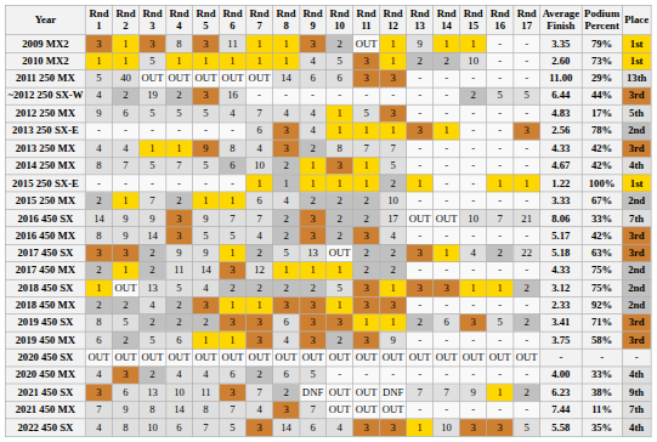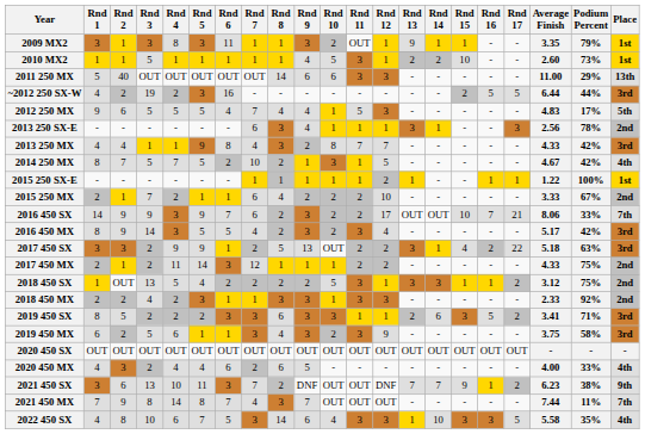 <table class="wikitable" style="font-size: 85%; text-align:center">
 <tr valign="top">
 <th valign="middle">Year</th>
 <th>Rnd<br>1</th>
 <th>Rnd<br>2</th>
 <th>Rnd<br>3</th>
 <th>Rnd<br>4</th>
 <th>Rnd<br>5</th>
 <th>Rnd<br>6</th>
 <th>Rnd<br>7</th>
 <th>Rnd<br>8</th>
 <th>Rnd<br>9</th>
 <th>Rnd<br>10</th>
 <th>Rnd<br>11</th>
 <th>Rnd<br>12</th>
 <th>Rnd<br>13</th>
 <th>Rnd<br>14</th>
 <th>Rnd<br>15</th>
 <th>Rnd<br>16</th>
 <th>Rnd<br>17</th>
 <th valign="middle">Average<br>Finish</th>
 <th valign="middle">Podium<br>Percent</th>
 <th valign="middle">Place</th>
 </tr>
 <tr>
 <th>2009 MX2</th>
 <td style="background:#CD7F32;">3</td>
 <td style="background: gold;">1</td>
 <td style="background:#CD7F32;">3</td>
 <td style="background:#dfdfdf;">8</td>
 <td style="background:#CD7F32;">3</td>
 <td style="background:#dfdfdf;">11</td>
 <td style="background: gold;">1</td>
 <td style="background: gold;">1</td>
 <td style="background:#CD7F32;">3</td>
 <td style="background: silver;">2</td>
 <td>OUT</td>
 <td style="background: gold;">1</td>
 <td style="background:#dfdfdf;">9</td>
 <td style="background: gold;">1</td>
 <td style="background: gold;">1</td>
 <td>-</td>
 <td>-</td>
 <th>3.35</th>
 <th>79%</th>
 <th style="background: gold;">1st</th>
 </tr>
 <tr>
 <th>2010 MX2</th>
 <td style="background: gold;">1</td>
 <td style="background: gold;">1</td>
 <td style="background:#dfdfdf;">5</td>
 <td style="background: gold;">1</td>
 <td style="background: gold;">1</td>
 <td style="background: gold;">1</td>
 <td style="background: gold;">1</td>
 <td style="background: gold;">1</td>
 <td style="background:#dfdfdf;">4</td>
 <td style="background:#dfdfdf;">5</td>
 <td style="background:#CD7F32;">3</td>
 <td style="background: gold;">1</td>
 <td style="background: silver;">2</td>
 <td style="background: silver;">2</td>
 <td style="background:#dfdfdf;">10</td>
 <td>-</td>
 <td>-</td>
 <th>2.60</th>
 <th>73%</th>
 <th style="background: gold;">1st</th>
 </tr>
 <tr>
 <th>2011 250 MX</th>
 <td style="background:#dfdfdf;">5</td>
 <td style="background:#dfdfdf;">40</td>
 <td>OUT</td>
 <td>OUT</td>
 <td>OUT</td>
 <td>OUT</td>
 <td>OUT</td>
 <td style="background:#dfdfdf;">14</td>
 <td style="background:#dfdfdf;">6</td>
 <td style="background:#dfdfdf;">6</td>
 <td style="background:#CD7F32;">3</td>
 <td style="background:#CD7F32;">3</td>
 <td>-</td>
 <td>-</td>
 <td>-</td>
 <td>-</td>
 <td>-</td>
 <th>11.00</th>
 <th>29%</th>
 <th style="background:#dfdfdf;">13th</th>
 </tr>
 <tr>
 <th>~2012 250 SX-W</th>
 <td style="background:#dfdfdf;">4</td>
 <td style="background: silver;">2</td>
 <td style="background:#dfdfdf;">19</td>
 <td style="background: silver;">2</td>
 <td style="background:#CD7F32;">3</td>
 <td style="background:#dfdfdf;">16</td>
 <td>-</td>
 <td>-</td>
 <td>-</td>
 <td>-</td>
 <td>-</td>
 <td>-</td>
 <td>-</td>
 <td>-</td>
 <td style="background: silver;">2</td>
 <td style="background:#dfdfdf;">5</td>
 <td style="background:#dfdfdf;">5</td>
 <th>6.44</th>
 <th>44%</th>
 <th style="background:#CD7F32;">3rd</th>
 </tr>
 <tr>
 <th>2012 250 MX</th>
 <td style="background:#dfdfdf;">9</td>
 <td style="background:#dfdfdf;">6</td>
 <td style="background:#dfdfdf;">5</td>
 <td style="background:#dfdfdf;">5</td>
 <td style="background:#dfdfdf;">5</td>
 <td style="background:#dfdfdf;">4</td>
 <td style="background:#dfdfdf;">7</td>
 <td style="background:#dfdfdf;">4</td>
 <td style="background:#dfdfdf;">4</td>
 <td style="background: gold;">1</td>
 <td style="background:#dfdfdf;">5</td>
 <td style="background:#CD7F32;">3</td>
 <td>-</td>
 <td>-</td>
 <td>-</td>
 <td>-</td>
 <td>-</td>
 <th>4.83</th>
 <th>17%</th>
 <th style="background:#dfdfdf;">5th</th>
 </tr>
 <tr>
 <th>2013 250 SX-E</th>
 <td>-</td>
 <td>-</td>
 <td>-</td>
 <td>-</td>
 <td>-</td>
 <td>-</td>
 <td style="background:#dfdfdf;">6</td>
 <td style="background:#CD7F32;">3</td>
 <td style="background:#dfdfdf;">4</td>
 <td style="background: gold;">1</td>
 <td style="background: gold;">1</td>
 <td style="background: gold;">1</td>
 <td style="background:#CD7F32;">3</td>
 <td style="background: gold;">1</td>
 <td>-</td>
 <td>-</td>
 <td style="background:#CD7F32;">3</td>
 <th>2.56</th>
 <th>78%</th>
 <th style="background: silver;">2nd</th>
 </tr>
 <tr>
 <th>2013 250 MX</th>
 <td style="background:#dfdfdf;">4</td>
 <td style="background:#dfdfdf;">4</td>
 <td style="background: gold;">1</td>
 <td style="background: gold;">1</td>
 <td style="background:#CD7F32;">9</td>
 <td style="background:#dfdfdf;">8</td>
 <td style="background:#dfdfdf;">4</td>
 <td style="background:#CD7F32;">3</td>
 <td style="background: silver;">2</td>
 <td style="background:#dfdfdf;">8</td>
 <td style="background:#dfdfdf;">7</td>
 <td style="background:#dfdfdf;">7</td>
 <td>-</td>
 <td>-</td>
 <td>-</td>
 <td>-</td>
 <td>-</td>
 <th>4.33</th>
 <th>42%</th>
 <th style="background:#CD7F32;">3rd</th>
 </tr>
 <tr>
 <th>2014 250 MX</th>
 <td style="background:#dfdfdf;">8</td>
 <td style="background:#dfdfdf;">7</td>
 <td style="background:#dfdfdf;">5</td>
 <td style="background:#dfdfdf;">7</td>
 <td style="background:#dfdfdf;">5</td>
-<td style="background: silver;">6</td>
+<td style="background: silver;">2</td>
 <td style="background:#dfdfdf;">10</td>
 <td style="background: silver;">2</td>
 <td style="background: gold;">1</td>
 <td style="background:#CD7F32;">3</td>
 <td style="background: gold;">1</td>
 <td style="background:#dfdfdf;">5</td>
 <td>-</td>
 <td>-</td>
 <td>-</td>
 <td>-</td>
 <td>-</td>
 <th>4.67</th>
 <th>42%</th>
 <th style="background:#dfdfdf;">4th</th>
 </tr>
 <tr>
 <th>2015 250 SX-E</th>
 <td>-</td>
 <td>-</td>
 <td>-</td>
 <td>-</td>
 <td>-</td>
 <td>-</td>
 <td style="background: gold;">1</td>
 <td style="background: silver;">1</td>
 <td style="background: gold;">1</td>
 <td style="background: gold;">1</td>
 <td style="background: gold;">1</td>
 <td style="background: silver;">2</td>
 <td style="background: gold;">1</td>
 <td>-</td>
 <td>-</td>
 <td style="background: gold;">1</td>
 <td style="background: gold;">1</td>
 <th>1.22</th>
 <th>100%</th>
 <th style="background: gold;">1st</th>
 </tr>
 <tr>
 <th>2015 250 MX</th>
 <td style="background: silver;">2</td>
 <td style="background: gold;">1</td>
 <td style="background:#dfdfdf;">7</td>
 <td style="background: silver;">2</td>
 <td style="background: gold;">1</td>
 <td style="background: gold;">1</td>
 <td style="background:#dfdfdf;">6</td>
 <td style="background:#dfdfdf;">4</td>
 <td style="background: silver;">2</td>
 <td style="background: silver;">2</td>
 <td style="background: silver;">2</td>
 <td style="background:#dfdfdf;">10</td>
 <td>-</td>
 <td>-</td>
 <td>-</td>
 <td>-</td>
 <td>-</td>
 <th>3.33</th>
 <th>67%</th>
 <th style="background: silver;">2nd</th>
 </tr>
 <tr>
 <th>2016 450 SX</th>
 <td style="background:#dfdfdf;">14</td>
 <td style="background:#dfdfdf;">9</td>
 <td style="background:#dfdfdf;">9</td>
 <td style="background:#CD7F32;">3</td>
 <td style="background:#dfdfdf;">9</td>
 <td style="background:#dfdfdf;">7</td>
-<td style="background:#dfdfdf;">7</td>
+<td style="background:#dfdfdf;">6</td>
 <td style="background: silver;">2</td>
 <td style="background:#CD7F32;">3</td>
 <td style="background: silver;">2</td>
 <td style="background: silver;">2</td>
 <td style="background:#dfdfdf;">17</td>
 <td>OUT</td>
 <td>OUT</td>
 <td style="background:#dfdfdf;">10</td>
 <td style="background:#dfdfdf;">7</td>
 <td style="background:#dfdfdf;">21</td>
 <th>8.06</th>
 <th>33%</th>
 <th style="background:#dfdfdf;">7th</th>
 </tr>
 <tr>
 <th>2016 450 MX</th>
 <td style="background:#dfdfdf;">8</td>
 <td style="background:#dfdfdf;">9</td>
 <td style="background:#dfdfdf;">14</td>
 <td style="background:#CD7F32;">3</td>
 <td style="background:#dfdfdf;">5</td>
 <td style="background:#dfdfdf;">5</td>
 <td style="background:#dfdfdf;">4</td>
 <td style="background: silver;">2</td>
 <td style="background:#CD7F32;">3</td>
 <td style="background: silver;">2</td>
 <td style="background:#CD7F32;">3</td>
 <td style="background:#dfdfdf;">4</td>
 <td>-</td>
 <td>-</td>
 <td>-</td>
 <td>-</td>
 <td>-</td>
 <th>5.17</th>
 <th>42%</th>
 <th style="background:#CD7F32;">3rd</th>
 </tr>
 <tr>
 <th>2017 450 SX</th>
 <td style="background:#CD7F32;">3</td>
 <td style="background:#CD7F32;">3</td>
 <td style="background: silver;">2</td>
 <td style="background:#dfdfdf;">9</td>
 <td style="background:#dfdfdf;">9</td>
 <td style="background: gold;">1</td>
 <td style="background: silver;">2</td>
 <td style="background:#dfdfdf;">5</td>
 <td style="background:#dfdfdf;">13</td>
 <td>OUT</td>
 <td style="background: silver;">2</td>
 <td style="background: silver;">2</td>
 <td style="background:#CD7F32;">3</td>
 <td style="background: gold;">1</td>
 <td style="background:#dfdfdf;">4</td>
 <td style="background: silver;">2</td>
 <td style="background:#dfdfdf;">22</td>
 <th>5.18</th>
 <th>63%</th>
 <th style="background:#CD7F32;">3rd</th>
 </tr>
 <tr>
 <th>2017 450 MX</th>
 <td style="background: silver;">2</td>
 <td style="background: gold;">1</td>
 <td style="background: silver;">2</td>
 <td style="background:#dfdfdf;">11</td>
 <td style="background:#dfdfdf;">14</td>
 <td style="background:#CD7F32;">3</td>
 <td style="background:#dfdfdf;">12</td>
 <td style="background: gold;">1</td>
 <td style="background: gold;">1</td>
 <td style="background: gold;">1</td>
 <td style="background: silver;">2</td>
 <td style="background: silver;">2</td>
 <td>-</td>
 <td>-</td>
 <td>-</td>
 <td>-</td>
 <td>-</td>
 <th>4.33</th>
 <th>75%</th>
 <th style="background: silver;">2nd</th>
 </tr>
 <tr>
 <th>2018 450 SX</th>
 <td style="background: gold;">1</td>
 <td>OUT</td>
 <td style="background:#dfdfdf;">13</td>
 <td style="background:#dfdfdf;">5</td>
 <td style="background:#dfdfdf;">4</td>
 <td style="background: silver;">2</td>
 <td style="background: silver;">2</td>
 <td style="background: silver;">2</td>
 <td style="background: silver;">2</td>
 <td style="background:#dfdfdf;">5</td>
 <td style="background:#CD7F32;">3</td>
 <td style="background: gold;">1</td>
 <td style="background:#CD7F32;">3</td>
 <td style="background:#CD7F32;">3</td>
 <td style="background: gold;">1</td>
 <td style="background: gold;">1</td>
 <td style="background: silver;">2</td>
 <th>3.12</th>
 <th>75%</th>
 <th style="background: silver;">2nd</th>
 </tr>
 <tr>
 <th>2018 450 MX</th>
 <td style="background: silver;">2</td>
 <td style="background: silver;">2</td>
 <td style="background:#dfdfdf;">4</td>
 <td style="background: silver;">2</td>
 <td style="background:#CD7F32;">3</td>
 <td style="background: gold;">1</td>
 <td style="background: gold;">1</td>
 <td style="background:#CD7F32;">3</td>
 <td style="background:#CD7F32;">3</td>
 <td style="background: gold;">1</td>
 <td style="background:#CD7F32;">3</td>
 <td style="background:#CD7F32;">3</td>
 <td>-</td>
 <td>-</td>
 <td>-</td>
 <td>-</td>
 <td>-</td>
 <th>2.33</th>
 <th>92%</th>
 <th style="background: silver;">2nd</th>
 </tr>
 <tr>
 <th>2019 450 SX</th>
 <td style="background:#dfdfdf;">8</td>
 <td style="background:#dfdfdf;">5</td>
 <td style="background: silver;">2</td>
 <td style="background: silver;">2</td>
 <td style="background: silver;">2</td>
 <td style="background:#CD7F32;">3</td>
 <td style="background:#CD7F32;">3</td>
 <td style="background:#dfdfdf;">6</td>
 <td style="background:#CD7F32;">3</td>
 <td style="background:#CD7F32;">3</td>
 <td style="background: gold;">1</td>
 <td style="background: gold;">1</td>
 <td style="background: silver;">2</td>
 <td style="background:#dfdfdf;">6</td>
 <td style="background:#CD7F32;">3</td>
 <td style="background:#dfdfdf;">5</td>
 <td style="background: silver;">2</td>
 <th>3.41</th>
 <th>71%</th>
 <th style="background:#CD7F32;">3rd</th>
 </tr>
 <tr>
 <th>2019 450 MX</th>
 <td style="background:#dfdfdf;">6</td>
 <td style="background: silver;">2</td>
 <td style="background:#dfdfdf;">5</td>
 <td style="background:#dfdfdf;">6</td>
 <td style="background: gold;">1</td>
 <td style="background: gold;">1</td>
 <td style="background:#CD7F32;">3</td>
 <td style="background:#dfdfdf;">4</td>
 <td style="background:#CD7F32;">3</td>
 <td style="background: silver;">2</td>
 <td style="background:#CD7F32;">3</td>
 <td style="background:#dfdfdf;">9</td>
 <td>-</td>
 <td>-</td>
 <td>-</td>
 <td>-</td>
 <td>-</td>
 <th>3.75</th>
 <th>58%</th>
 <th style="background:#CD7F32;">3rd</th>
 </tr>
 <tr>
 <th>2020 450 SX</th>
 <td>OUT</td>
 <td>OUT</td>
 <td>OUT</td>
 <td>OUT</td>
 <td>OUT</td>
 <td>OUT</td>
 <td>OUT</td>
 <td>OUT</td>
 <td>OUT</td>
 <td>OUT</td>
 <td>OUT</td>
 <td>OUT</td>
 <td>OUT</td>
 <td>OUT</td>
 <td>OUT</td>
 <td>OUT</td>
 <td>OUT</td>
 <th>-</th>
 <th>-</th>
 <th>-</th>
 </tr>
 <tr>
 <th>2020 450 MX</th>
 <td style="background:#dfdfdf;">4</td>
 <td style="background:#CD7F32;">3</td>
 <td style="background: silver;">2</td>
 <td style="background:#dfdfdf;">4</td>
 <td style="background:#dfdfdf;">4</td>
 <td style="background:#dfdfdf;">6</td>
 <td style="background: silver;">2</td>
 <td style="background:#dfdfdf;">6</td>
 <td style="background:#dfdfdf;">5</td>
 <td>-</td>
 <td>-</td>
 <td>-</td>
 <td>-</td>
 <td>-</td>
 <td>-</td>
 <td>-</td>
 <td>-</td>
 <th>4.00</th>
 <th>33%</th>
 <th style="background:#dfdfdf;">4th</th>
 </tr>
 <tr>
 <th>2021 450 SX</th>
 <td style="background:#CD7F32;">3</td>
 <td style="background:#dfdfdf;">6</td>
 <td style="background:#dfdfdf;">13</td>
 <td style="background:#dfdfdf;">10</td>
 <td style="background:#dfdfdf;">11</td>
 <td style="background:#CD7F32;">3</td>
 <td style="background:#dfdfdf;">7</td>
 <td style="background: silver;">2</td>
 <td>DNF</td>
 <td>OUT</td>
 <td>OUT</td>
 <td>DNF</td>
 <td style="background:#dfdfdf;">7</td>
 <td style="background:#dfdfdf;">7</td>
 <td style="background:#dfdfdf;">9</td>
 <td style="background: gold;">1</td>
 <td style="background: silver;">2</td>
 <th>6.23</th>
 <th>38%</th>
 <th style="background:#dfdfdf;">9th</th>
 </tr>
 <tr>
 <th>2021 450 MX</th>
 <td style="background:#dfdfdf;">7</td>
 <td style="background:#dfdfdf;">9</td>
 <td style="background:#dfdfdf;">8</td>
 <td style="background:#dfdfdf;">14</td>
 <td style="background:#dfdfdf;">8</td>
 <td style="background:#dfdfdf;">7</td>
 <td style="background:#dfdfdf;">4</td>
 <td style="background:#CD7F32;">3</td>
 <td style="background:#dfdfdf;">7</td>
 <td>OUT</td>
 <td>OUT</td>
 <td>OUT</td>
 <td>-</td>
 <td>-</td>
 <td>-</td>
 <td>-</td>
 <td>-</td>
 <th>7.44</th>
 <th>11%</th>
 <th style="background:#dfdfdf;">7th</th>
 </tr>
 <tr>
 <th>2022 450 SX</th>
 <td style="background:#dfdfdf;">4</td>
 <td style="background:#dfdfdf;">8</td>
 <td style="background:#dfdfdf;">10</td>
 <td style="background:#dfdfdf;">6</td>
 <td style="background:#dfdfdf;">7</td>
 <td style="background:#dfdfdf;">5</td>
 <td style="background:#CD7F32;">3</td>
 <td style="background:#dfdfdf;">14</td>
 <td style="background:#dfdfdf;">6</td>
 <td style="background:#dfdfdf;">4</td>
 <td style="background:#CD7F32;">3</td>
 <td style="background:#CD7F32;">3</td>
 <td style="background:gold;">1</td>
 <td style="background:#dfdfdf;">10</td>
 <td style="background:#CD7F32;">3</td>
 <td style="background:#CD7F32;">3</td>
 <td style="background:#dfdfdf;">5</td>
 <th>5.58</th>
 <th>35%</th>
 <th style="background:#dfdfdf;">4th</th>
 </tr>
 </table>
